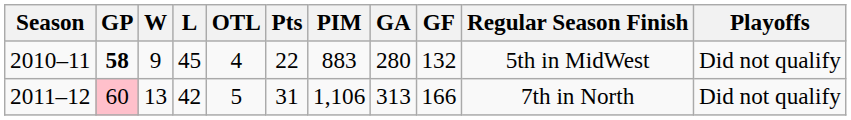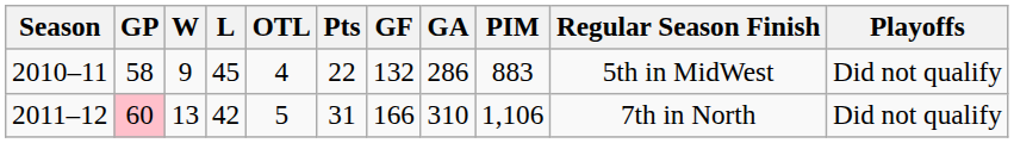 <table class="wikitable" style="text-align:center">
 <tr>
 <th>Season</th>
 <th>GP</th>
 <th>W</th>
 <th>L</th>
 <th>OTL</th>
 <th>Pts</th>
+<th>GF</th>
+<th>GA</th>
 <th>PIM</th>
-<th>GA</th>
-<th>GF</th>
 <th>Regular Season Finish</th>
 <th>Playoffs</th>
 </tr>
 <tr>
 <td>2010–11</td>
-<td><strong>58</strong></td>
+<td>58</td>
 <td>9</td>
 <td>45</td>
 <td>4</td>
 <td>22</td>
+<td>132</td>
+<td>286</td>
 <td>883</td>
-<td>280</td>
-<td>132</td>
 <td>5th in MidWest</td>
 <td>Did not qualify</td>
 </tr>
 <tr>
 <td>2011–12</td>
 <td style="background: pink;">60</td>
 <td>13</td>
 <td>42</td>
 <td>5</td>
 <td>31</td>
+<td>166</td>
+<td>310</td>
 <td>1,106</td>
-<td>313</td>
-<td>166</td>
 <td>7th in North</td>
 <td>Did not qualify</td>
 </tr>
 </table>
